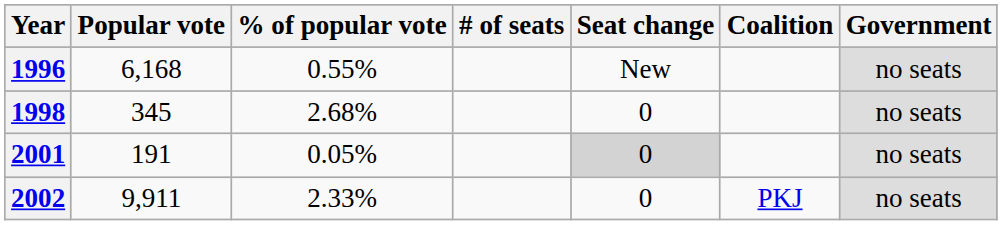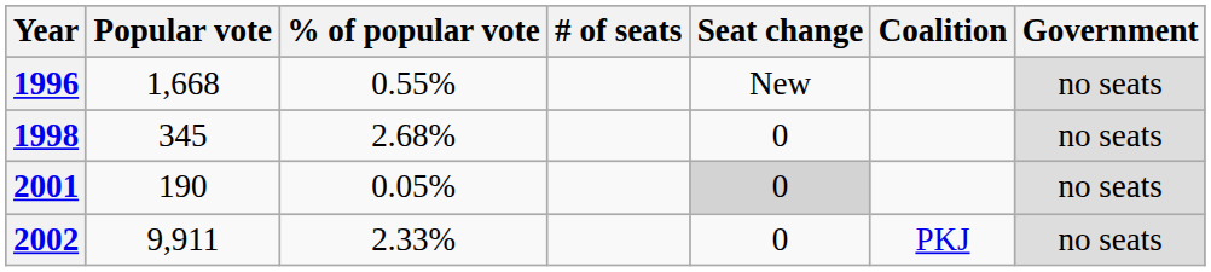 <table class="wikitable sortable" style="text-align:center">
 <tr>
 <th>Year</th>
 <th>Popular vote</th>
 <th>% of popular vote</th>
 <th># of seats</th>
 <th>Seat change</th>
 <th>Coalition</th>
 <th>Government</th>
 </tr>
 <tr>
 <th><a href='#'>1996</a></th>
-<td>6,168</td>
+<td>1,668</td>
 <td>0.55%</td>
 <td></td>
 <td>New</td>
 <td></td>
 <td style="background:#ddd;">no seats</td>
 </tr>
 <tr>
 <th><a href='#'>1998</a></th>
 <td>345</td>
 <td>2.68%</td>
 <td></td>
 <td> 0</td>
 <td></td>
 <td style="background:#ddd;">no seats</td>
 </tr>
 <tr>
 <th><a href='#'>2001</a></th>
-<td>191</td>
+<td>190</td>
 <td>0.05%</td>
 <td></td>
 <td style="background: lightgrey;"> 0</td>
 <td></td>
 <td style="background:#ddd;">no seats</td>
 </tr>
 <tr>
 <th><a href='#'>2002</a></th>
 <td>9,911</td>
 <td>2.33%</td>
 <td></td>
 <td> 0</td>
 <td><a href='#'>PKJ</a></td>
 <td style="background:#ddd;">no seats</td>
 </tr>
 </table>
